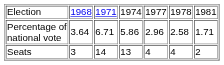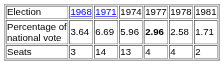 <table border="1">
 <tr>
 <td>Election</td>
 <td><a href='#'>1968</a></td>
 <td><a href='#'>1971</a></td>
 <td>1974</td>
 <td>1977</td>
 <td>1978</td>
 <td>1981</td>
 </tr>
 <tr>
 <td>Percentage of<br>national vote</td>
 <td>3.64</td>
-<td>6.71</td>
-<td>5.86</td>
-<td>2.96</td>
+<td>6.69</td>
+<td>5.96</td>
+<td><strong>2.96</strong></td>
 <td>2.58</td>
 <td>1.71</td>
 </tr>
 <tr>
 <td>Seats</td>
 <td>3</td>
 <td>14</td>
 <td>13</td>
 <td>4</td>
 <td>4</td>
 <td>2</td>
 </tr>
 </table>
